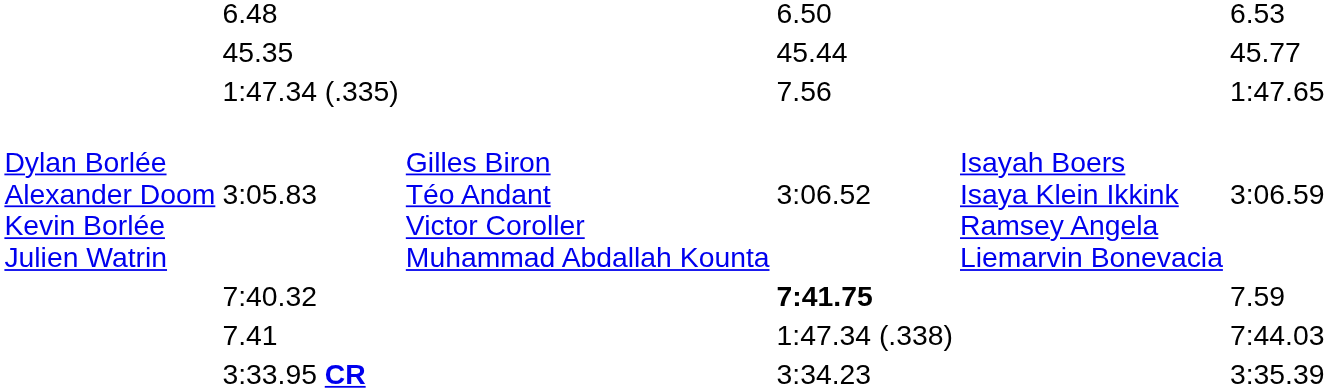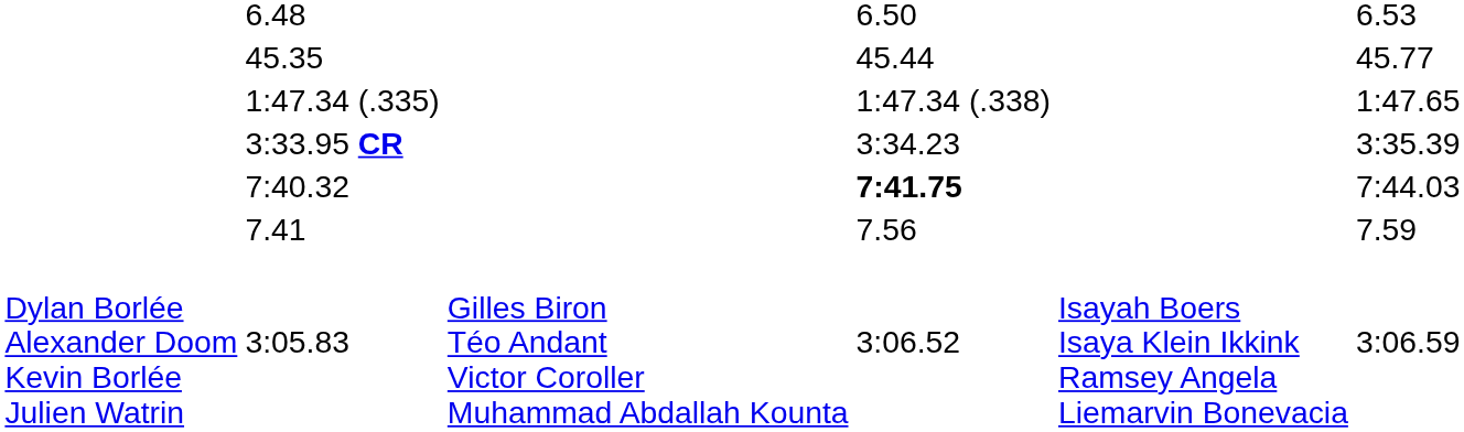 <table>
 <tr>
 <td></td>
 <td></td>
 <td>6.48</td>
 <td></td>
 <td>6.50 </td>
 <td></td>
 <td>6.53 <strong></strong></td>
 </tr>
 <tr>
 <td></td>
 <td></td>
 <td>45.35</td>
 <td></td>
 <td>45.44 <strong></strong></td>
 <td></td>
 <td>45.77</td>
 </tr>
 <tr>
 <td></td>
 <td></td>
 <td>1:47.34 (.335)</td>
 <td></td>
+<td>1:47.34 (.338)</td>
+<td></td>
+<td>1:47.65</td>
+</tr>
+<tr>
+<td></td>
+<td></td>
+<td>3:33.95 <strong><a href='#'>CR</a></strong></td>
+<td></td>
+<td>3:34.23</td>
+<td></td>
+<td>3:35.39</td>
+</tr>
+<tr>
+<td></td>
+<td></td>
+<td>7:40.32 <strong></strong></td>
+<td></td>
+<td><strong>7:41.75 </strong></td>
+<td></td>
+<td>7:44.03</td>
+</tr>
+<tr>
+<td></td>
+<td></td>
+<td>7.41 </td>
+<td></td>
 <td>7.56</td>
 <td></td>
-<td>1:47.65</td>
+<td>7.59</td>
 </tr>
 <tr>
 <td></td>
 <td><br><a href='#'>Dylan Borlée</a><br><a href='#'>Alexander Doom</a><br><a href='#'>Kevin Borlée</a><br><a href='#'>Julien Watrin</a></td>
 <td>3:05.83 </td>
 <td><br><a href='#'>Gilles Biron</a><br><a href='#'>Téo Andant</a><br><a href='#'>Victor Coroller</a><br><a href='#'>Muhammad Abdallah Kounta</a></td>
 <td>3:06.52 </td>
 <td><br><a href='#'>Isayah Boers</a><br><a href='#'>Isaya Klein Ikkink</a><br><a href='#'>Ramsey Angela</a><br><a href='#'>Liemarvin Bonevacia</a></td>
 <td>3:06.59 </td>
 </tr>
-<tr>
-<td></td>
-<td></td>
-<td>7:40.32 <strong></strong></td>
-<td></td>
-<td><strong>7:41.75 </strong></td>
-<td></td>
-<td>7.59</td>
-</tr>
-<tr>
-<td></td>
-<td></td>
-<td>7.41 </td>
-<td></td>
-<td>1:47.34 (.338)</td>
-<td></td>
-<td>7:44.03</td>
-</tr>
-<tr>
-<td></td>
-<td></td>
-<td>3:33.95 <strong><a href='#'>CR</a></strong></td>
-<td></td>
-<td>3:34.23</td>
-<td></td>
-<td>3:35.39</td>
-</tr>
 </table>
